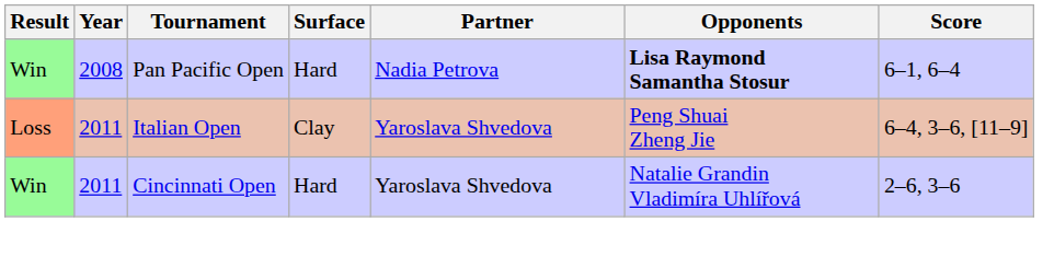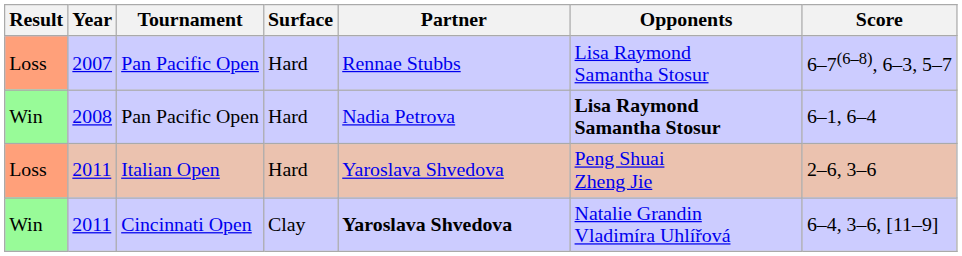 <table class="sortable wikitable">
 <tr>
 <th>Result</th>
 <th>Year</th>
 <th>Tournament</th>
 <th>Surface</th>
 <th width=180>Partner</th>
 <th width=180>Opponents</th>
 <th class="unsortable">Score</th>
+</tr>
+<tr style="background:#ccf;">
+<td style="background:#ffa07a;">Loss</td>
+<td><a href='#'>2007</a></td>
+<td><a href='#'>Pan Pacific Open</a></td>
+<td>Hard</td>
+<td> <a href='#'>Rennae Stubbs</a></td>
+<td> <a href='#'>Lisa Raymond</a> <br>  <a href='#'>Samantha Stosur</a></td>
+<td>6–7<sup>(6–8)</sup>, 6–3, 5–7</td>
 </tr>
 <tr style="background:#ccf;">
 <td style="background:#98fb98;">Win</td>
 <td><a href='#'>2008</a></td>
 <td>Pan Pacific Open</td>
 <td>Hard</td>
 <td> <a href='#'>Nadia Petrova</a></td>
 <td><strong> Lisa Raymond <br>  Samantha Stosur</strong></td>
 <td>6–1, 6–4</td>
 </tr>
 <tr style="background:#ebc2af;">
 <td style="background:#ffa07a;">Loss</td>
 <td><a href='#'>2011</a></td>
 <td><a href='#'>Italian Open</a></td>
-<td>Clay</td>
+<td>Hard</td>
 <td> <a href='#'>Yaroslava Shvedova</a></td>
 <td> <a href='#'>Peng Shuai</a> <br>  <a href='#'>Zheng Jie</a></td>
-<td>6–4, 3–6, [11–9]</td>
+<td>2–6, 3–6</td>
 </tr>
 <tr style="background:#ccf;">
 <td style="background:#98fb98;">Win</td>
 <td><a href='#'>2011</a></td>
 <td><a href='#'>Cincinnati Open</a></td>
-<td>Hard</td>
-<td> Yaroslava Shvedova</td>
+<td>Clay</td>
+<td><strong> Yaroslava Shvedova</strong></td>
 <td> <a href='#'>Natalie Grandin</a> <br>  <a href='#'>Vladimíra Uhlířová</a></td>
-<td>2–6, 3–6</td>
+<td>6–4, 3–6, [11–9]</td>
 </tr>
 </table>
